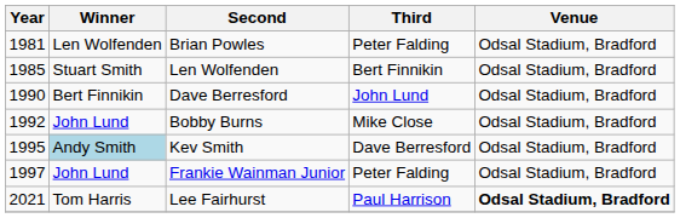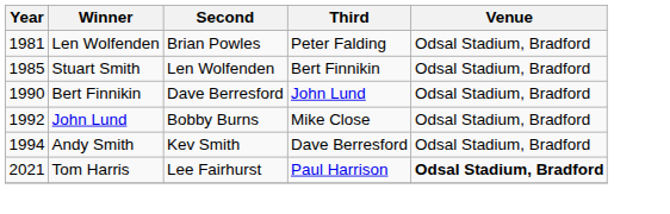 <table class="sortable wikitable">
 <tr>
 <th>Year</th>
 <th>Winner</th>
 <th>Second</th>
 <th>Third</th>
 <th>Venue</th>
 </tr>
 <tr>
 <td align=center>1981</td>
 <td>Len Wolfenden</td>
 <td>Brian Powles</td>
 <td>Peter Falding</td>
 <td>Odsal Stadium, Bradford</td>
 </tr>
 <tr>
 <td align=center>1985</td>
 <td>Stuart Smith</td>
 <td>Len Wolfenden</td>
 <td>Bert Finnikin</td>
 <td>Odsal Stadium, Bradford</td>
 </tr>
 <tr>
 <td align=center>1990</td>
 <td>Bert Finnikin</td>
 <td>Dave Berresford</td>
 <td><a href='#'>John Lund</a></td>
 <td>Odsal Stadium, Bradford</td>
 </tr>
 <tr>
 <td align=center>1992</td>
 <td><a href='#'>John Lund</a></td>
 <td>Bobby Burns</td>
 <td>Mike Close</td>
 <td>Odsal Stadium, Bradford</td>
 </tr>
 <tr>
-<td align=center>1995</td>
-<td style="background: lightblue;">Andy Smith</td>
+<td align=center>1994</td>
+<td>Andy Smith</td>
 <td>Kev Smith</td>
 <td>Dave Berresford</td>
-<td>Odsal Stadium, Bradford</td>
-</tr>
-<tr>
-<td align=center>1997</td>
-<td><a href='#'>John Lund</a></td>
-<td><a href='#'>Frankie Wainman Junior</a></td>
-<td>Peter Falding</td>
 <td>Odsal Stadium, Bradford</td>
 </tr>
 <tr>
 <td align=center>2021</td>
 <td>Tom Harris</td>
 <td>Lee Fairhurst</td>
 <td><a href='#'>Paul Harrison</a></td>
 <td><strong>Odsal Stadium, Bradford</strong></td>
 </tr>
 <tr>
 </tr>
 </table>
